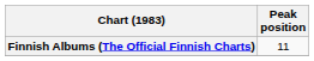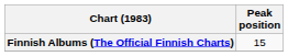 <table class="wikitable sortable plainrowheaders" style="text-align:center">
 <tr>
 <th scope="col">Chart (1983)</th>
 <th scope="col">Peak<br>position</th>
 </tr>
 <tr>
 <th scope="row">Finnish Albums (<a href='#'>The Official Finnish Charts</a>)</th>
-<td align="center">11</td>
+<td align="center">15</td>
 </tr>
 <tr>
 </tr>
 <tr>
 </tr>
 <tr>
 </tr>
 <tr>
 </tr>
 <tr>
 </tr>
 </table>
